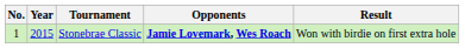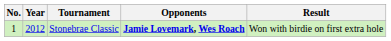 <table class="wikitable" style="font-size:95%;">
 <tr>
 <th>No.</th>
 <th>Year</th>
 <th>Tournament</th>
 <th>Opponents</th>
 <th>Result</th>
 </tr>
 <tr style="background:#D0F0C0;">
 <td align=center>1</td>
-<td><a href='#'>2015</a></td>
+<td><a href='#'>2012</a></td>
 <td><a href='#'>Stonebrae Classic</a></td>
 <td><strong> <a href='#'>Jamie Lovemark</a>,  <a href='#'>Wes Roach</a></strong></td>
 <td>Won with birdie on first extra hole</td>
 </tr>
 </table>
